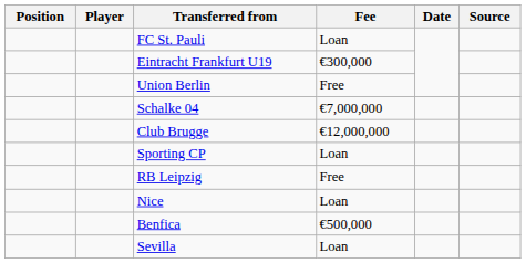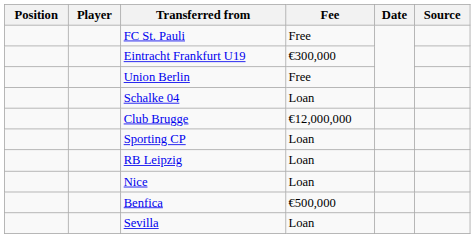 <table class="wikitable sortable" style="width:90%; text-align:center; font-size:95%; text-align:left;">
 <tr>
 <th>Position</th>
 <th>Player</th>
 <th>Transferred from</th>
 <th>Fee</th>
 <th>Date</th>
 <th>Source</th>
 </tr>
 <tr>
 <td align=center></td>
 <td></td>
 <td> <a href='#'>FC St. Pauli</a></td>
-<td>Loan</td>
+<td>Free</td>
 <td rowspan=3></td>
 <td></td>
 </tr>
 <tr>
 <td align=center></td>
 <td></td>
 <td> <a href='#'>Eintracht Frankfurt U19</a></td>
 <td>€300,000</td>
 <td></td>
 </tr>
 <tr>
 <td align=center></td>
 <td></td>
 <td> <a href='#'>Union Berlin</a></td>
 <td>Free</td>
 <td></td>
 </tr>
 <tr>
 <td align=center></td>
 <td></td>
 <td> <a href='#'>Schalke 04</a></td>
-<td>€7,000,000</td>
+<td>Loan</td>
 <td></td>
 <td></td>
 </tr>
 <tr>
 <td align=center></td>
 <td></td>
 <td> <a href='#'>Club Brugge</a></td>
 <td>€12,000,000</td>
 <td></td>
 <td></td>
 </tr>
 <tr>
 <td align=center></td>
 <td></td>
 <td> <a href='#'>Sporting CP</a></td>
 <td>Loan</td>
 <td></td>
 <td></td>
 </tr>
 <tr>
 <td align=center></td>
 <td></td>
 <td> <a href='#'>RB Leipzig</a></td>
-<td>Free</td>
+<td>Loan</td>
 <td></td>
 <td></td>
 </tr>
 <tr>
 <td align=center></td>
 <td></td>
 <td> <a href='#'>Nice</a></td>
 <td>Loan</td>
 <td></td>
 <td></td>
 </tr>
 <tr>
 <td align=center></td>
 <td></td>
 <td> <a href='#'>Benfica</a></td>
 <td>€500,000</td>
 <td></td>
 <td></td>
 </tr>
 <tr>
 <td align=center></td>
 <td></td>
 <td> <a href='#'>Sevilla</a></td>
 <td>Loan</td>
 <td></td>
 <td></td>
 </tr>
 </table>
